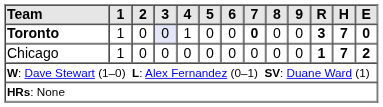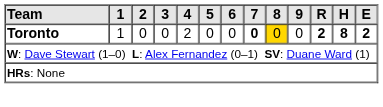 <table border=1 cellspacing=0 width=425 style="margin-left:3em;">
 <tr style="text-align:center; background-color:#e6e6e6;">
 <th align=left width=28%>Team</th>
 <th width=6%>1</th>
 <th width=6%>2</th>
 <th width=6%>3</th>
 <th width=6%>4</th>
 <th width=6%>5</th>
 <th width=6%>6</th>
 <th width=6%>7</th>
 <th width=6%>8</th>
 <th width=6%>9</th>
 <th width=6%>R</th>
 <th width=6%>H</th>
 <th width=6%>E</th>
 </tr>
 <tr style="text-align:center;">
 <td align=left><strong>Toronto</strong></td>
 <td>1</td>
 <td>0</td>
-<td style="background: lavender;">0</td>
-<td>1</td>
+<td>0</td>
+<td>2</td>
 <td>0</td>
 <td>0</td>
 <td><strong>0</strong></td>
+<td style="background: gold;">0</td>
 <td>0</td>
-<td>0</td>
-<td><strong>3</strong></td>
-<td><strong>7</strong></td>
-<td><strong>0</strong></td>
-</tr>
-<tr style="text-align:center;">
-<td align=left>Chicago</td>
-<td>1</td>
-<td>0</td>
-<td>0</td>
-<td>0</td>
-<td>0</td>
-<td>0</td>
-<td>0</td>
-<td>0</td>
-<td>0</td>
-<td><strong>1</strong></td>
-<td><strong>7</strong></td>
+<td><strong>2</strong></td>
+<td><strong>8</strong></td>
 <td><strong>2</strong></td>
 </tr>
 <tr style="text-align:left;">
 <td colspan=13><small><strong>W</strong>: <a href='#'>Dave Stewart</a> (1–0)  <strong>L</strong>: <a href='#'>Alex Fernandez</a> (0–1)  <strong>SV</strong>: <a href='#'>Duane Ward</a> (1)</small></td>
 </tr>
 <tr style="text-align:left;">
 <td colspan=13><small><strong>HRs</strong>: None </small></td>
 </tr>
 </table>
